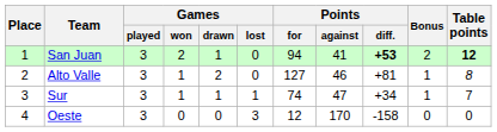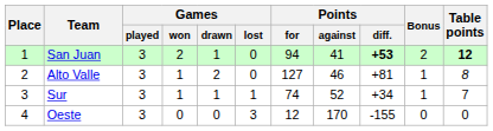 <table class="wikitable">
 <tr>
 <th rowspan=2 width="7%">Place</th>
 <th rowspan=2 width="19%">Team</th>
 <th colspan=4 width="30%">Games</th>
 <th colspan=3 width="26%">Points</th>
 <th rowspan=2 width="8%"><small> Bonus </small></th>
 <th rowspan=2 width="10%">Table<br>points</th>
 </tr>
 <tr>
 <th width="8%"><small>played </small></th>
 <th width="8%"><small>won </small></th>
 <th width="8%"><small>drawn </small></th>
 <th width="8%"><small>lost </small></th>
 <th width="10%"><small>for </small></th>
 <th width="10%"><small>against </small></th>
 <th width="10%"><small>diff.</small></th>
 </tr>
 <tr align=center style="background: #ccffcc;">
 <td>1</td>
 <td align=left><a href='#'>San Juan</a></td>
 <td>3</td>
 <td>2</td>
 <td>1</td>
 <td>0</td>
 <td>94</td>
 <td>41</td>
 <td><strong>+53</strong></td>
 <td>2</td>
 <td><strong>12</strong></td>
 </tr>
 <tr align=center style="background: #ffffff;">
 <td>2</td>
 <td align=left><a href='#'>Alto Valle</a></td>
 <td>3</td>
 <td>1</td>
 <td>2</td>
 <td>0</td>
 <td>127</td>
 <td>46</td>
 <td>+81</td>
 <td>1</td>
 <td><em>8<strong></td>
 </tr>
 <tr align=center style="background: #ffffff;">
 <td>3</td>
 <td align=left><a href='#'>Sur</a></td>
 <td>3</td>
 <td>1</td>
 <td>1</td>
 <td>1</td>
 <td>74</td>
-<td>47</td>
+<td>52</td>
 <td>+34</td>
 <td>1</td>
 <td></strong>7<strong></td>
 </tr>
 <tr align=center style="background: #ffffff;">
 <td>4</td>
 <td align=left><a href='#'>Oeste</a></td>
 <td>3</td>
 <td>0</td>
 <td>0</td>
 <td>3</td>
 <td>12</td>
 <td>170</td>
-<td>-158</td>
+<td>-155</td>
 <td>0</td>
 <td></strong>0<strong></td>
 </tr>
 </table>
